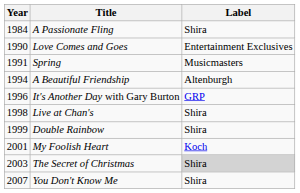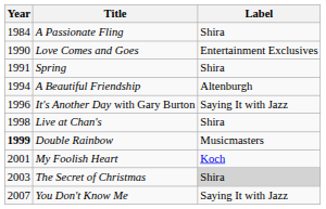 <table class="wikitable">
 <tr>
 <th>Year</th>
 <th>Title</th>
 <th>Label</th>
 </tr>
 <tr>
 <td>1984</td>
 <td><em>A Passionate Fling</em></td>
 <td>Shira</td>
 </tr>
 <tr>
 <td>1990</td>
 <td><em>Love Comes and Goes</em></td>
 <td>Entertainment Exclusives</td>
 </tr>
 <tr>
 <td>1991</td>
 <td><em>Spring</em></td>
-<td>Musicmasters</td>
+<td>Shira</td>
 </tr>
 <tr>
 <td>1994</td>
 <td><em>A Beautiful Friendship</em></td>
 <td>Altenburgh</td>
 </tr>
 <tr>
 <td>1996</td>
 <td><em>It's Another Day</em> with Gary Burton</td>
-<td><a href='#'>GRP</a></td>
+<td>Saying It with Jazz</td>
 </tr>
 <tr>
 <td>1998</td>
 <td><em>Live at Chan's</em></td>
 <td>Shira</td>
 </tr>
 <tr>
-<td>1999</td>
+<td><strong>1999</strong></td>
 <td><em>Double Rainbow</em></td>
-<td>Shira</td>
+<td>Musicmasters</td>
 </tr>
 <tr>
 <td>2001</td>
 <td><em>My Foolish Heart</em></td>
 <td><a href='#'>Koch</a></td>
 </tr>
 <tr>
 <td>2003</td>
 <td><em>The Secret of Christmas</em></td>
 <td style="background: lightgrey;">Shira</td>
 </tr>
 <tr>
 <td>2007</td>
 <td><em>You Don't Know Me</em></td>
-<td>Shira</td>
+<td>Saying It with Jazz</td>
 </tr>
 </table>
